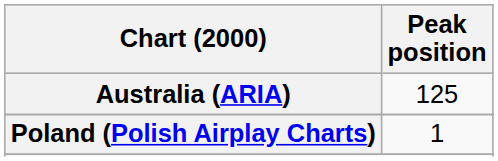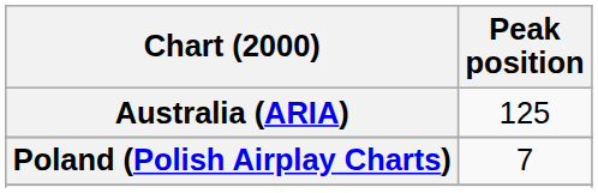 <table class="wikitable sortable plainrowheaders" style="text-align:center">
 <tr>
 <th>Chart (2000)</th>
 <th>Peak<br>position</th>
 </tr>
 <tr>
 <th scope="row">Australia (<a href='#'>ARIA</a>)</th>
 <td>125</td>
 </tr>
 <tr>
 </tr>
 <tr>
 </tr>
 <tr>
 </tr>
 <tr>
 <th scope="row">Poland (<a href='#'>Polish Airplay Charts</a>)</th>
-<td>1</td>
+<td>7</td>
 </tr>
 <tr>
 </tr>
 <tr>
 </tr>
 <tr>
 </tr>
 <tr>
 </tr>
 <tr>
 </tr>
 </table>
